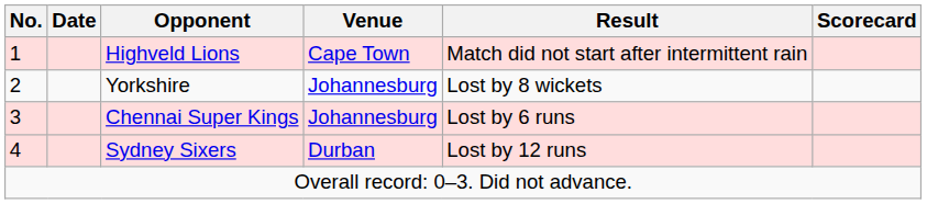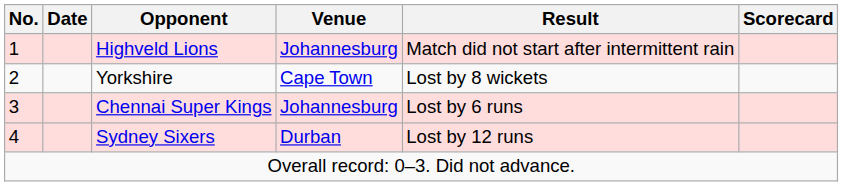 <table class="wikitable sortable">
 <tr>
 <th>No.</th>
 <th>Date</th>
 <th>Opponent</th>
 <th>Venue</th>
 <th>Result</th>
 <th>Scorecard</th>
 </tr>
 <tr style="background:#fdd;">
 <td>1</td>
 <td></td>
 <td><a href='#'>Highveld Lions</a></td>
-<td><a href='#'>Cape Town</a></td>
+<td><a href='#'>Johannesburg</a></td>
 <td><span></span>Match did not start after intermittent rain</td>
 <td></td>
 </tr>
 <tr>
 <td>2</td>
 <td></td>
 <td>Yorkshire</td>
-<td><a href='#'>Johannesburg</a></td>
+<td><a href='#'>Cape Town</a></td>
 <td><span></span>Lost by 8 wickets</td>
 <td></td>
 </tr>
 <tr style="background:#fdd;">
 <td>3</td>
 <td></td>
 <td><a href='#'>Chennai Super Kings</a></td>
 <td><a href='#'>Johannesburg</a></td>
 <td><span></span>Lost by 6 runs</td>
 <td></td>
 </tr>
 <tr style="background:#fdd;">
 <td>4</td>
 <td></td>
 <td><a href='#'>Sydney Sixers</a></td>
 <td><a href='#'>Durban</a></td>
 <td><span></span>Lost by 12 runs</td>
 <td></td>
 </tr>
 <tr class="sortbottom">
 <td colspan="6" style="text-align:center;">Overall record: 0–3. Did not advance.</td>
 </tr>
 </table>
